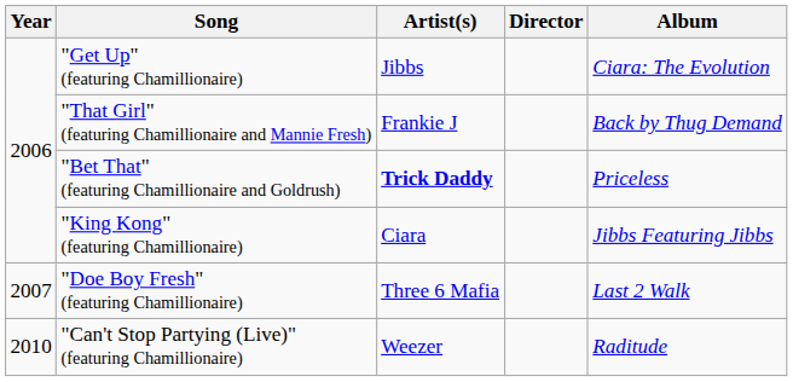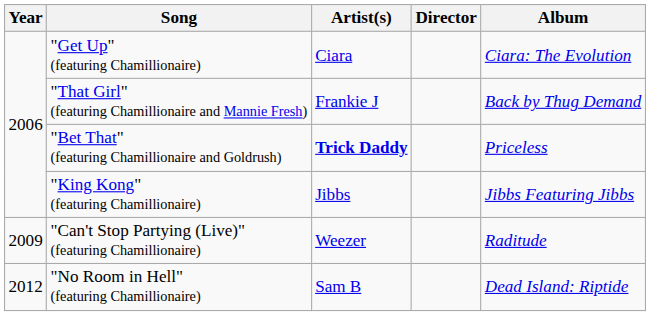 <table class="wikitable">
 <tr>
 <th>Year</th>
 <th>Song</th>
 <th>Artist(s)</th>
 <th>Director</th>
 <th>Album</th>
 </tr>
 <tr>
 <td rowspan="4">2006</td>
 <td>"<a href='#'>Get Up</a>"<br><small>(featuring Chamillionaire)</small></td>
-<td><a href='#'>Jibbs</a></td>
+<td><a href='#'>Ciara</a></td>
 <td></td>
 <td><em><a href='#'>Ciara: The Evolution</a></em></td>
 </tr>
 <tr>
 <td>"<a href='#'>That Girl</a>"<br><small>(featuring Chamillionaire and <a href='#'>Mannie Fresh</a>)</small></td>
 <td><a href='#'>Frankie J</a></td>
 <td></td>
 <td><em><a href='#'>Back by Thug Demand</a> </em></td>
 </tr>
 <tr>
 <td>"<a href='#'>Bet That</a>"<br><small>(featuring Chamillionaire and Goldrush)</small></td>
 <td><strong><a href='#'>Trick Daddy</a></strong></td>
 <td></td>
 <td><em><a href='#'>Priceless</a></em></td>
 </tr>
 <tr>
 <td>"<a href='#'>King Kong</a>"<br><small>(featuring Chamillionaire)</small></td>
-<td><a href='#'>Ciara</a></td>
+<td><a href='#'>Jibbs</a></td>
 <td></td>
 <td><em><a href='#'>Jibbs Featuring Jibbs</a></em></td>
 </tr>
 <tr>
-<td rowspan="1">2007</td>
-<td>"<a href='#'>Doe Boy Fresh</a>"<br><small>(featuring Chamillionaire)</small></td>
-<td><a href='#'>Three 6 Mafia</a></td>
-<td></td>
-<td><em><a href='#'>Last 2 Walk</a></em></td>
-</tr>
-<tr>
-<td rowspan="1">2010</td>
+<td rowspan="1">2009</td>
 <td>"Can't Stop Partying (Live)"<br><small>(featuring Chamillionaire)</small></td>
 <td><a href='#'>Weezer</a></td>
 <td></td>
 <td><em><a href='#'>Raditude</a></em></td>
 </tr>
+<tr>
+<td rowspan="1">2012</td>
+<td>"No Room in Hell" <br><small>(featuring Chamillionaire)</small></td>
+<td><a href='#'>Sam B</a></td>
+<td></td>
+<td><em><a href='#'>Dead Island: Riptide</a></em></td>
+</tr>
 </table>
